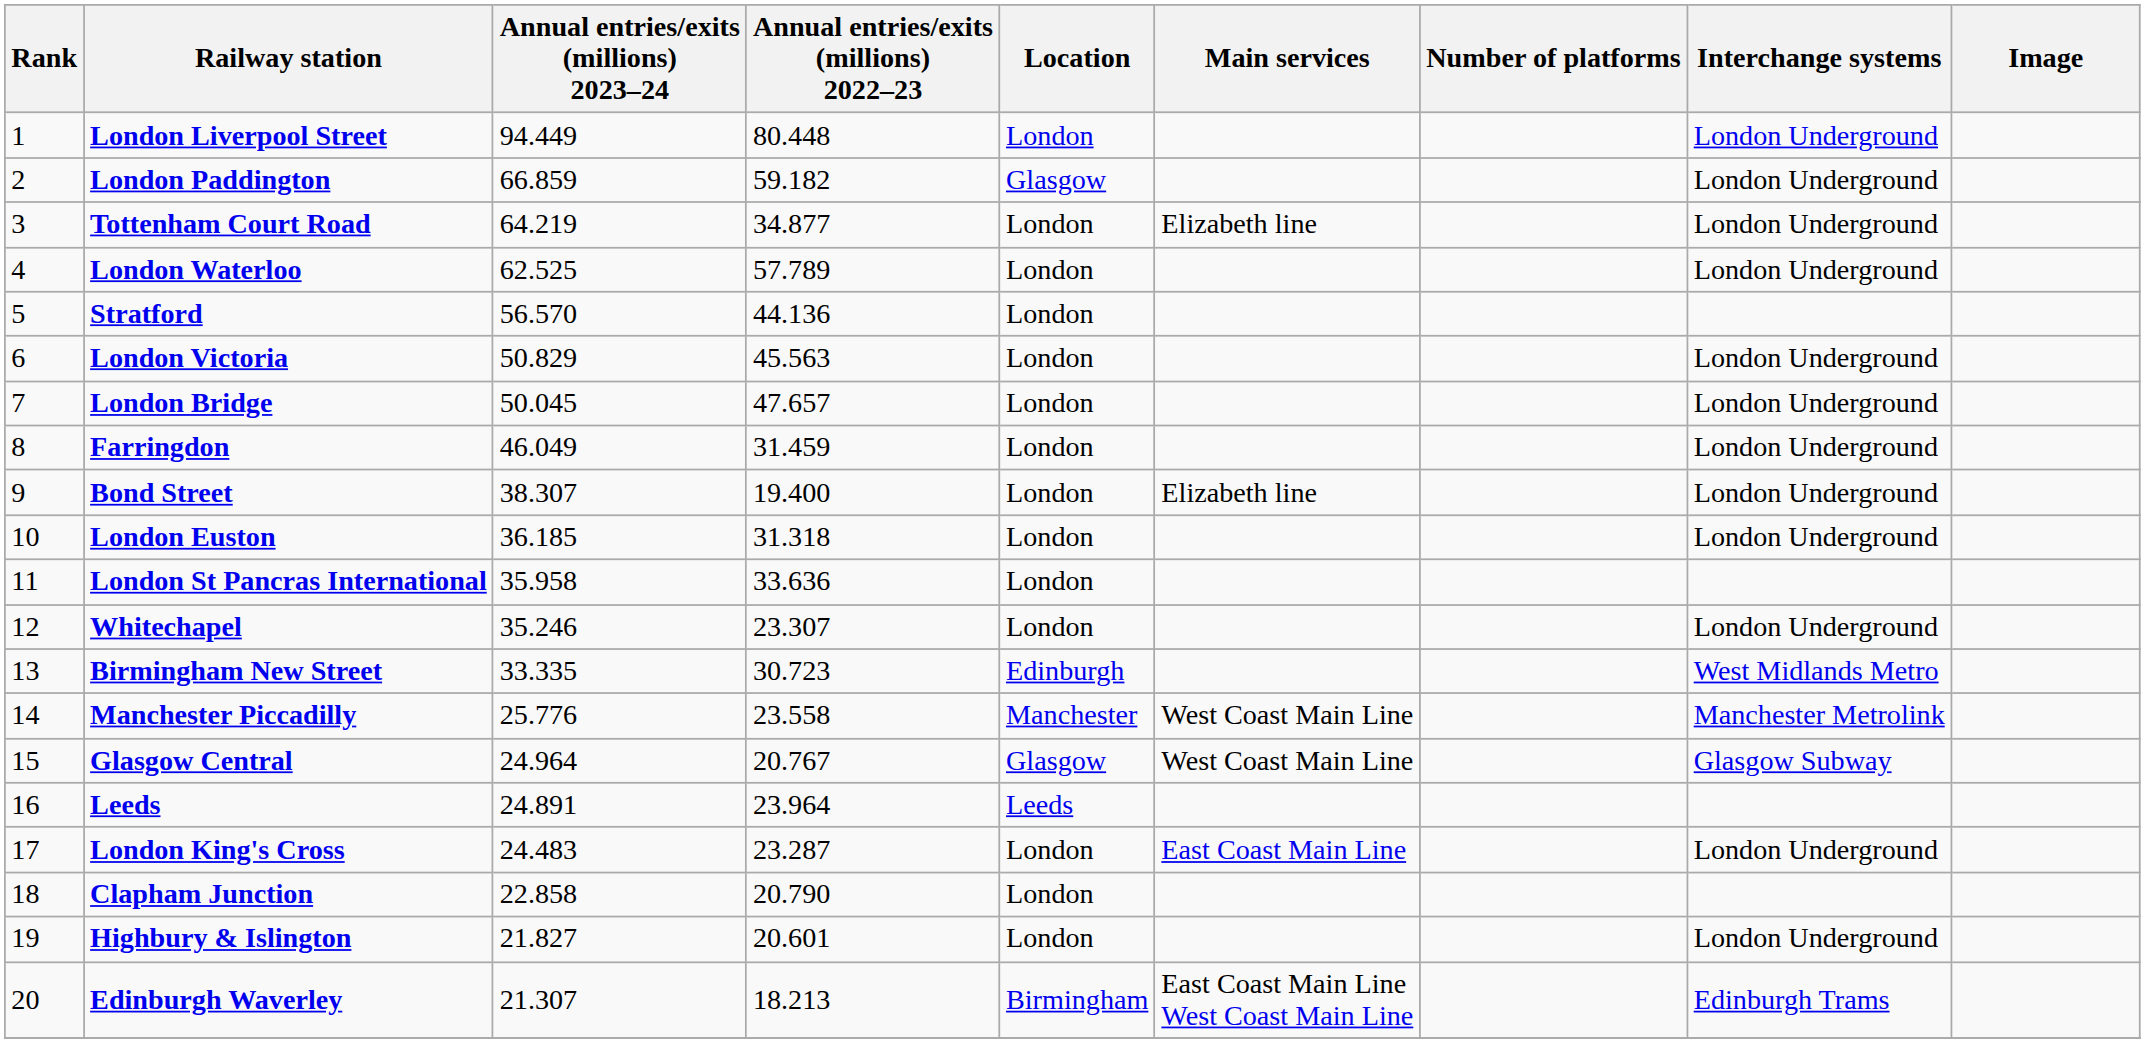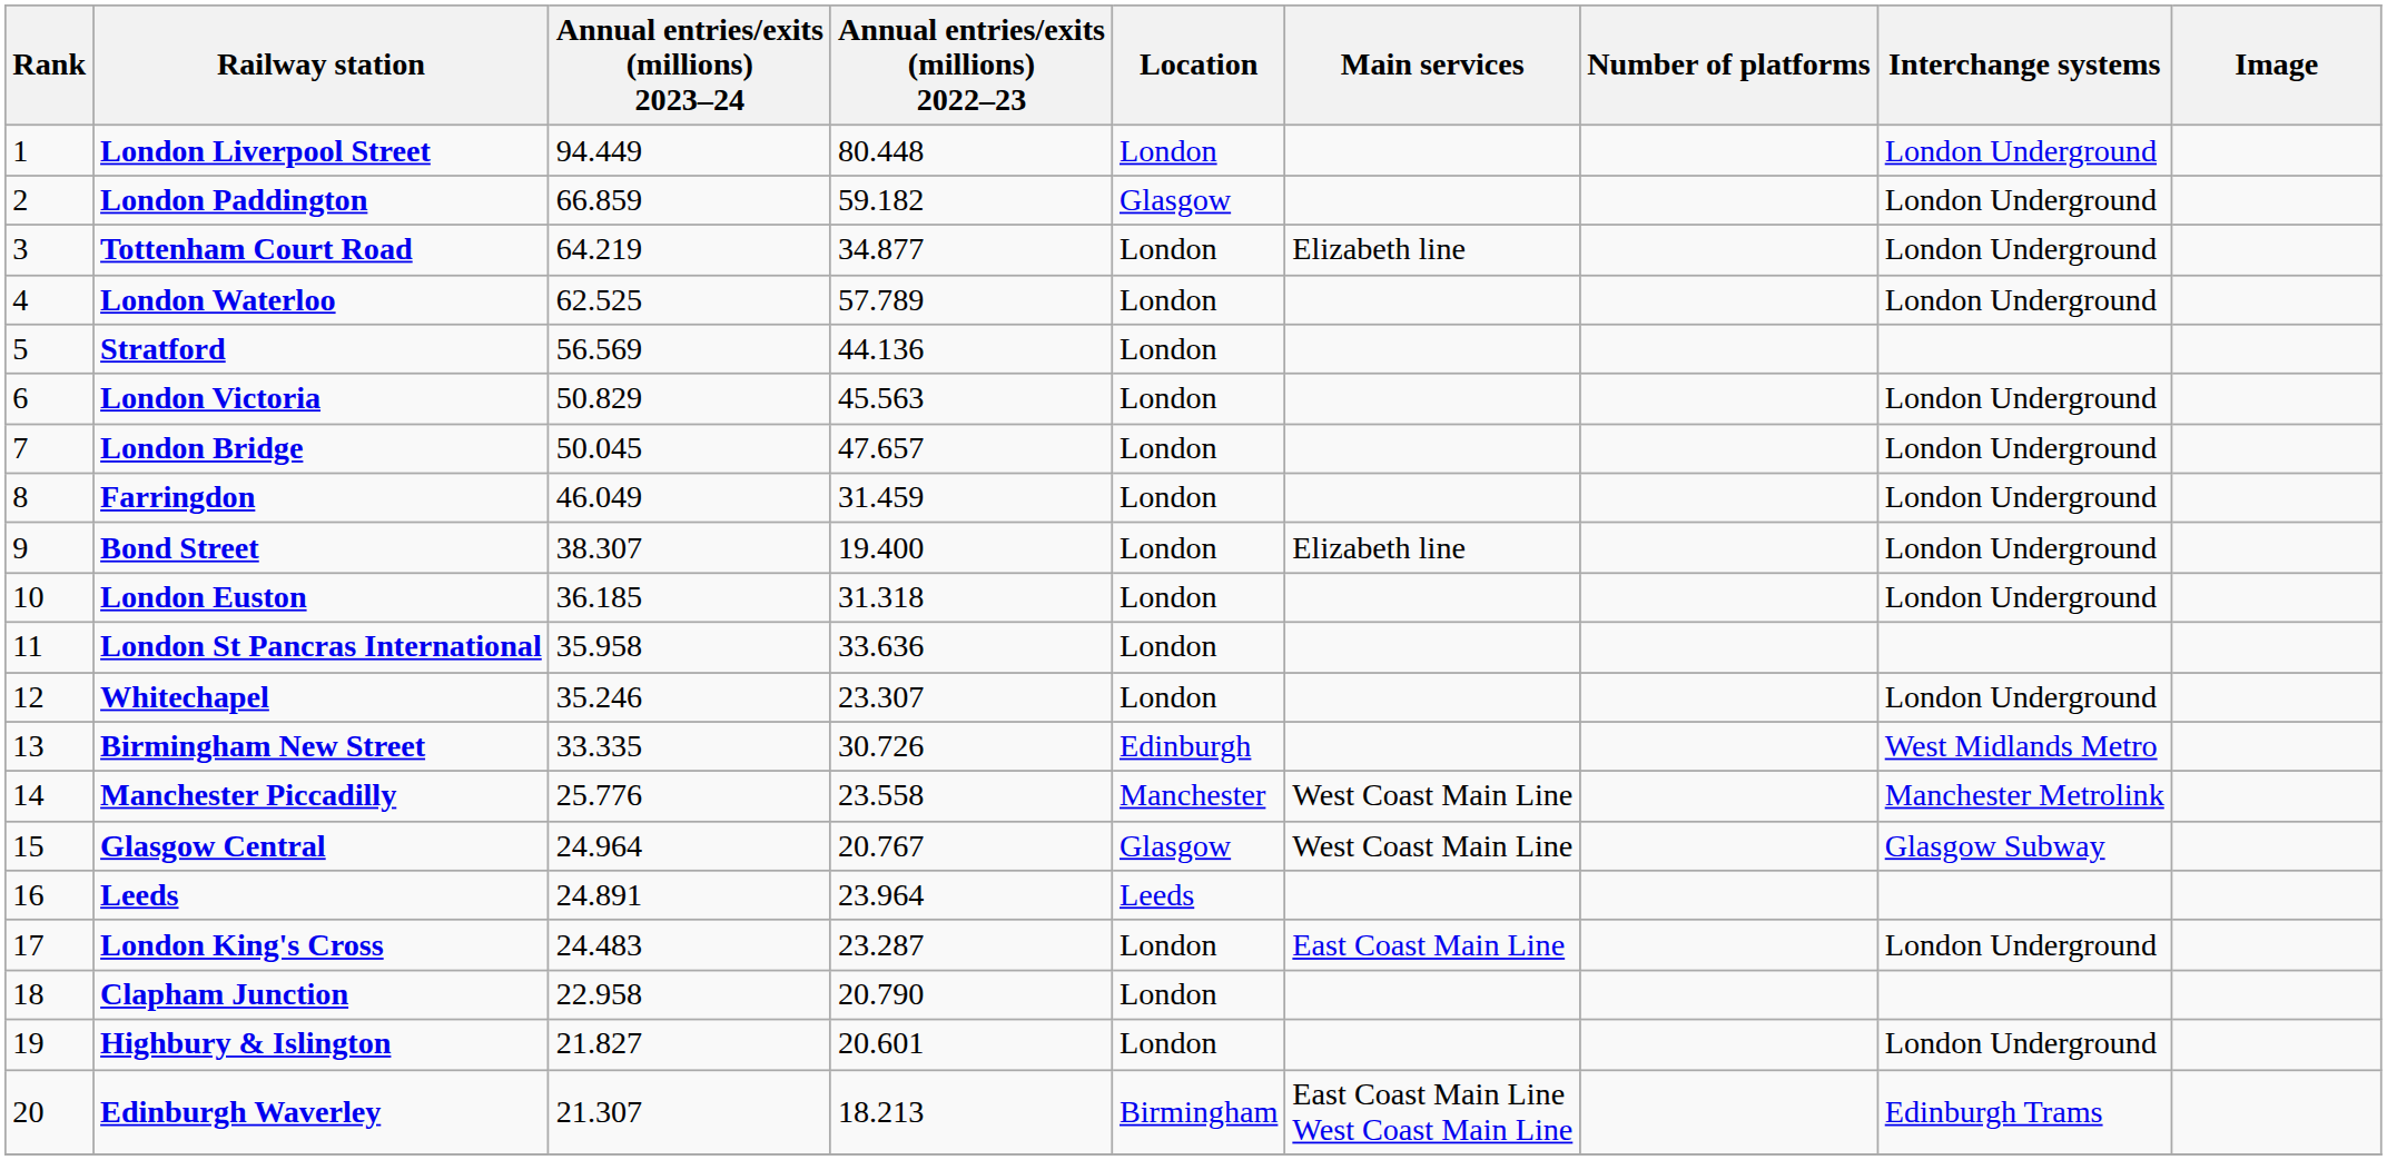 <table class="wikitable sortable">
 <tr>
 <th>Rank</th>
 <th>Railway station</th>
 <th>Annual entries/exits<br>(millions)<br>2023–24</th>
 <th>Annual entries/exits<br>(millions)<br>2022–23</th>
 <th>Location</th>
 <th>Main services</th>
 <th>Number of platforms</th>
 <th>Interchange systems</th>
 <th style="width:100px;">Image</th>
 </tr>
 <tr>
 <td>1</td>
 <td><strong><a href='#'>London Liverpool Street</a></strong></td>
 <td>94.449</td>
 <td>80.448</td>
 <td><a href='#'>London</a></td>
 <td></td>
 <td></td>
 <td><a href='#'>London Underground</a></td>
 <td></td>
 </tr>
 <tr>
 <td>2</td>
 <td><strong><a href='#'>London Paddington</a></strong></td>
 <td>66.859</td>
 <td>59.182</td>
 <td><a href='#'>Glasgow</a></td>
 <td></td>
 <td></td>
 <td>London Underground</td>
 <td></td>
 </tr>
 <tr>
 <td>3</td>
 <td><strong><a href='#'>Tottenham Court Road</a></strong></td>
 <td>64.219</td>
 <td>34.877</td>
 <td>London</td>
 <td {{ubl>Elizabeth line</td>
 <td></td>
 <td>London Underground</td>
 <td></td>
 </tr>
 <tr>
 <td>4</td>
 <td><strong><a href='#'>London Waterloo</a></strong></td>
 <td>62.525</td>
 <td>57.789</td>
 <td>London</td>
 <td></td>
 <td></td>
 <td>London Underground</td>
 <td></td>
 </tr>
 <tr>
 <td>5</td>
 <td><strong><a href='#'>Stratford</a></strong></td>
-<td>56.570</td>
+<td>56.569</td>
 <td>44.136</td>
 <td>London</td>
 <td></td>
 <td></td>
 <td></td>
 <td></td>
 </tr>
 <tr>
 <td>6</td>
 <td><strong><a href='#'>London Victoria</a></strong></td>
 <td>50.829</td>
 <td>45.563</td>
 <td>London</td>
 <td></td>
 <td></td>
 <td>London Underground</td>
 <td></td>
 </tr>
 <tr>
 <td>7</td>
 <td><strong><a href='#'>London Bridge</a></strong></td>
 <td>50.045</td>
 <td>47.657</td>
 <td>London</td>
 <td></td>
 <td></td>
 <td>London Underground</td>
 <td></td>
 </tr>
 <tr>
 <td>8</td>
 <td><strong><a href='#'>Farringdon</a></strong></td>
 <td>46.049</td>
 <td>31.459</td>
 <td>London</td>
 <td></td>
 <td></td>
 <td>London Underground</td>
 <td></td>
 </tr>
 <tr>
 <td>9</td>
 <td><strong><a href='#'>Bond Street</a></strong></td>
 <td>38.307</td>
 <td>19.400</td>
 <td>London</td>
 <td {{ubl>Elizabeth line</td>
 <td></td>
 <td>London Underground</td>
 <td></td>
 </tr>
 <tr>
 <td>10</td>
 <td><strong><a href='#'>London Euston</a></strong></td>
 <td>36.185</td>
 <td>31.318</td>
 <td>London</td>
 <td></td>
 <td></td>
 <td>London Underground</td>
 <td></td>
 </tr>
 <tr>
 <td>11</td>
 <td><strong><a href='#'>London St Pancras International</a></strong></td>
 <td>35.958</td>
 <td>33.636</td>
 <td>London</td>
 <td></td>
 <td></td>
 <td></td>
 <td></td>
 </tr>
 <tr>
 <td>12</td>
 <td><strong><a href='#'>Whitechapel</a></strong></td>
 <td>35.246</td>
 <td>23.307</td>
 <td>London</td>
 <td></td>
 <td></td>
 <td>London Underground</td>
 <td></td>
 </tr>
 <tr>
 <td>13</td>
 <td><strong><a href='#'>Birmingham New Street</a></strong></td>
 <td>33.335</td>
-<td>30.723</td>
+<td>30.726</td>
 <td><a href='#'>Edinburgh</a></td>
 <td></td>
 <td></td>
 <td><a href='#'>West Midlands Metro</a></td>
 <td></td>
 </tr>
 <tr>
 <td>14</td>
 <td><strong><a href='#'>Manchester Piccadilly</a></strong></td>
 <td>25.776</td>
 <td>23.558</td>
 <td><a href='#'>Manchester</a></td>
 <td>West Coast Main Line</td>
 <td></td>
 <td><a href='#'>Manchester Metrolink</a></td>
 <td></td>
 </tr>
 <tr>
 <td>15</td>
 <td><strong><a href='#'>Glasgow Central</a></strong></td>
 <td>24.964</td>
 <td>20.767</td>
 <td><a href='#'>Glasgow</a></td>
 <td>West Coast Main Line</td>
 <td></td>
 <td><a href='#'>Glasgow Subway</a></td>
 <td></td>
 </tr>
 <tr>
 <td>16</td>
 <td><strong><a href='#'>Leeds</a></strong></td>
 <td>24.891</td>
 <td>23.964</td>
 <td><a href='#'>Leeds</a></td>
 <td></td>
 <td></td>
 <td></td>
 <td></td>
 </tr>
 <tr>
 <td>17</td>
 <td><strong><a href='#'>London King's Cross</a></strong></td>
 <td>24.483</td>
 <td>23.287</td>
 <td>London</td>
 <td><a href='#'>East Coast Main Line</a></td>
 <td></td>
 <td>London Underground</td>
 <td></td>
 </tr>
 <tr>
 <td>18</td>
 <td><strong><a href='#'>Clapham Junction</a></strong></td>
-<td>22.858</td>
+<td>22.958</td>
 <td>20.790</td>
 <td>London</td>
 <td></td>
 <td></td>
 <td></td>
 <td></td>
 </tr>
 <tr>
 <td>19</td>
 <td><strong><a href='#'>Highbury & Islington</a></strong></td>
 <td>21.827</td>
 <td>20.601</td>
 <td>London</td>
 <td></td>
 <td></td>
 <td>London Underground</td>
 <td></td>
 </tr>
 <tr>
 <td>20</td>
 <td><strong><a href='#'>Edinburgh Waverley</a></strong></td>
 <td>21.307</td>
 <td>18.213</td>
 <td><a href='#'>Birmingham</a></td>
 <td>East Coast Main Line<br><a href='#'>West Coast Main Line</a></td>
 <td></td>
 <td><a href='#'>Edinburgh Trams</a></td>
 <td></td>
 </tr>
 <tr>
 </tr>
 </table>
